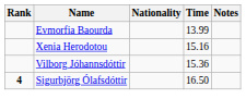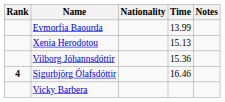 <table class="wikitable sortable" style="text-align:center; font-size:95%">
 <tr>
 <th>Rank</th>
 <th>Name</th>
 <th>Nationality</th>
 <th>Time</th>
 <th>Notes</th>
 </tr>
 <tr>
 <td></td>
 <td align=left><a href='#'>Evmorfia Baourda</a></td>
 <td align=left></td>
 <td>13.99</td>
 <td></td>
 </tr>
 <tr>
 <td></td>
 <td align=left><a href='#'>Xenia Herodotou</a></td>
 <td align=left></td>
-<td>15.16</td>
+<td>15.13</td>
 <td></td>
 </tr>
 <tr>
 <td></td>
 <td align=left><a href='#'>Vilborg Jóhannsdóttir</a></td>
 <td align=left></td>
 <td>15.36</td>
 <td></td>
 </tr>
 <tr>
 <td><strong>4</strong></td>
 <td align=left><a href='#'>Sigurbjörg Ólafsdóttir</a></td>
 <td align=left></td>
-<td>16.50</td>
+<td>16.46</td>
+<td></td>
+</tr>
+<tr>
+<td></td>
+<td align=left><a href='#'>Vicky Barbera</a></td>
+<td align=left></td>
+<td></td>
 <td></td>
 </tr>
 </table>
